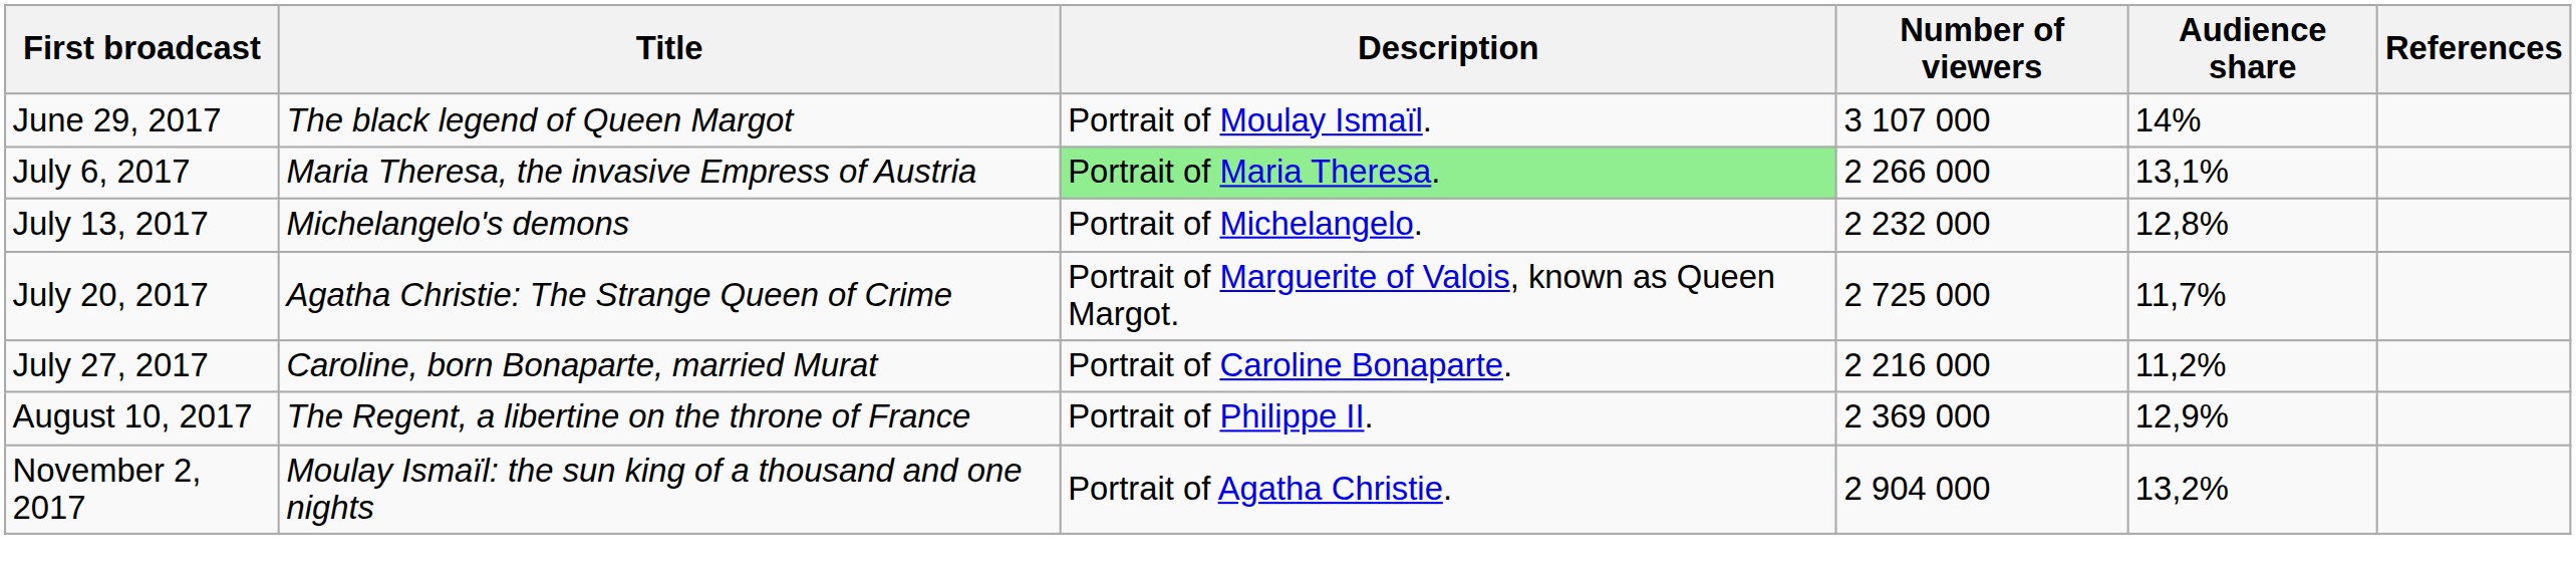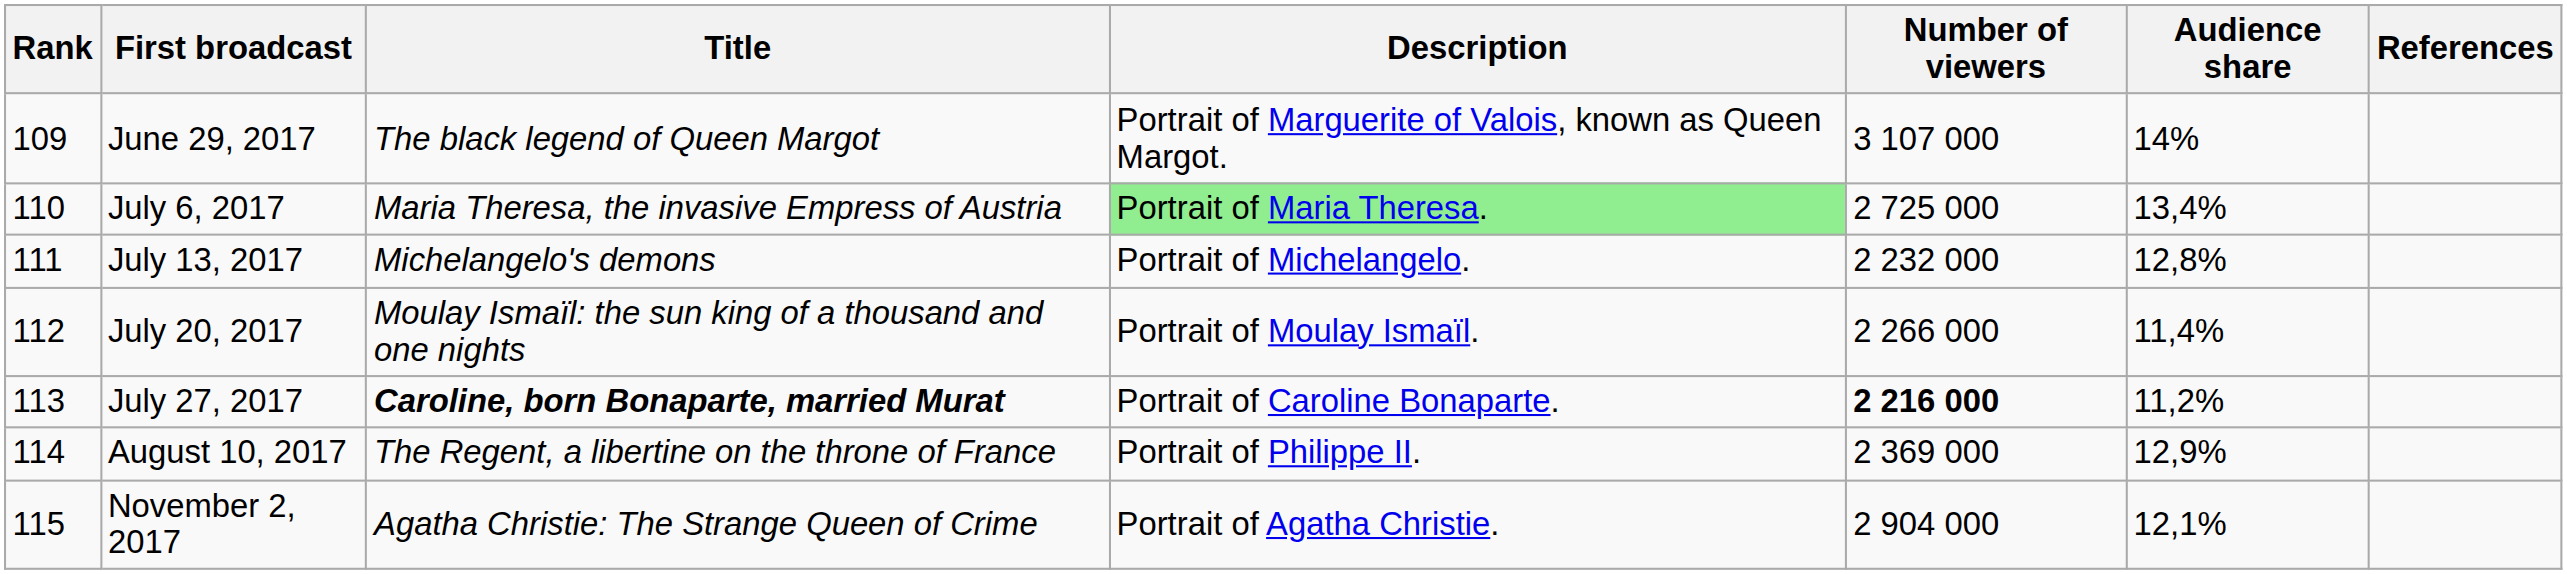 <table class="wikitable">
 <tr>
+<th>Rank</th>
 <th>First broadcast</th>
 <th>Title</th>
 <th>Description</th>
 <th>Number of viewers</th>
 <th>Audience share</th>
 <th>References</th>
 </tr>
 <tr>
+<td>109</td>
 <td>June 29, 2017</td>
 <td><em>The black legend of Queen Margot</em></td>
-<td>Portrait of <a href='#'>Moulay Ismaïl</a>.</td>
+<td>Portrait of <a href='#'>Marguerite of Valois</a>, known as Queen Margot.</td>
 <td>3 107 000</td>
 <td>14%</td>
 <td></td>
 </tr>
 <tr>
+<td>110</td>
 <td>July 6, 2017</td>
 <td><em>Maria Theresa, the invasive Empress of Austria</em></td>
 <td style="background: lightgreen;">Portrait of <a href='#'>Maria Theresa</a>.</td>
-<td>2 266 000</td>
-<td>13,1%</td>
+<td>2 725 000</td>
+<td>13,4%</td>
 <td></td>
 </tr>
 <tr>
+<td>111</td>
 <td>July 13, 2017</td>
 <td><em>Michelangelo's demons</em></td>
 <td>Portrait of <a href='#'>Michelangelo</a>.</td>
 <td>2 232 000</td>
 <td>12,8%</td>
 <td></td>
 </tr>
 <tr>
+<td>112</td>
 <td>July 20, 2017</td>
-<td><em>Agatha Christie: The Strange Queen of Crime</em></td>
-<td>Portrait of <a href='#'>Marguerite of Valois</a>, known as Queen Margot.</td>
-<td>2 725 000</td>
-<td>11,7%</td>
+<td><em>Moulay Ismaïl: the sun king of a thousand and one nights</em></td>
+<td>Portrait of <a href='#'>Moulay Ismaïl</a>.</td>
+<td>2 266 000</td>
+<td>11,4%</td>
 <td></td>
 </tr>
 <tr>
+<td>113</td>
 <td>July 27, 2017</td>
-<td><em>Caroline, born Bonaparte, married Murat</em></td>
+<td><strong><em>Caroline, born Bonaparte, married Murat</em></strong></td>
 <td>Portrait of <a href='#'>Caroline Bonaparte</a>.</td>
-<td>2 216 000</td>
+<td><strong>2 216 000</strong></td>
 <td>11,2%</td>
 <td></td>
 </tr>
 <tr>
+<td>114</td>
 <td>August 10, 2017</td>
 <td><em>The Regent, a libertine on the throne of France</em></td>
 <td>Portrait of <a href='#'>Philippe II</a>.</td>
 <td>2 369 000</td>
 <td>12,9%</td>
 <td></td>
 </tr>
 <tr>
+<td>115</td>
 <td>November 2, 2017</td>
-<td><em>Moulay Ismaïl: the sun king of a thousand and one nights</em></td>
+<td><em>Agatha Christie: The Strange Queen of Crime</em></td>
 <td>Portrait of <a href='#'>Agatha Christie</a>.</td>
 <td>2 904 000</td>
-<td>13,2%</td>
+<td>12,1%</td>
 <td></td>
 </tr>
 </table>
